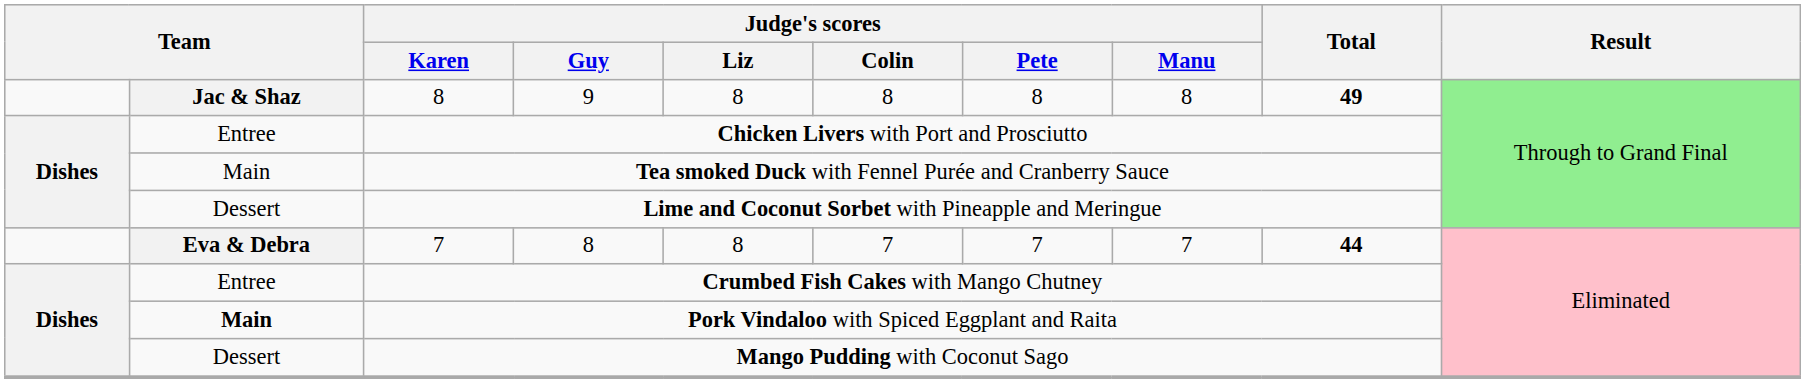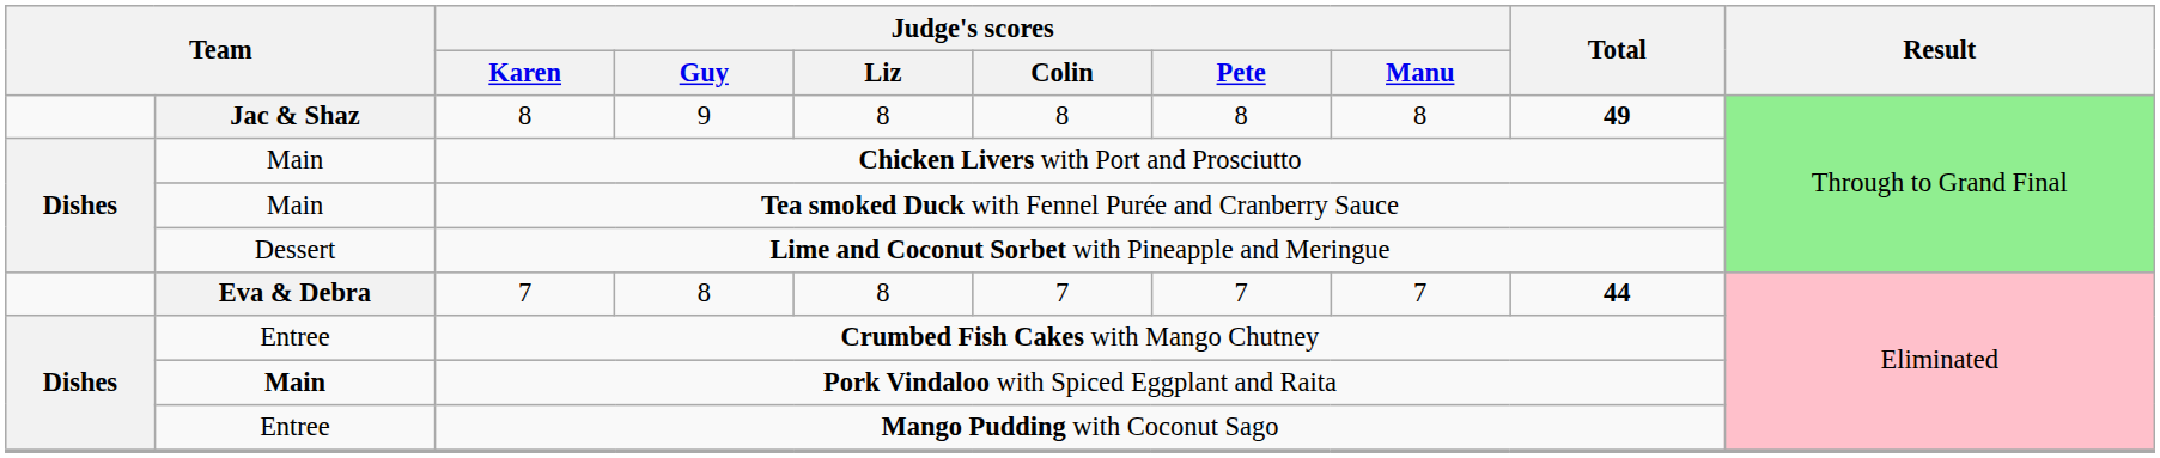 <table class="wikitable plainrowheaders" style="margin:1em auto; text-align:center; font-size:90%; width:80em;">
 <tr>
 <th rowspan="2" style="width:20%;" colspan="2">Team</th>
 <th colspan="6" style="width:50%;">Judge's scores</th>
 <th rowspan="2" style="width:10%;">Total<br></th>
 <th rowspan="2" style="width:20%;">Result</th>
 </tr>
 <tr>
 <th style="width:50px;"><a href='#'>Karen</a></th>
 <th style="width:50px;"><a href='#'>Guy</a></th>
 <th style="width:50px;">Liz</th>
 <th style="width:50px;">Colin</th>
 <th style="width:50px;"><a href='#'>Pete</a></th>
 <th style="width:50px;"><a href='#'>Manu</a></th>
 </tr>
 <tr>
 <td></td>
 <th>Jac & Shaz</th>
 <td>8</td>
 <td>9</td>
 <td>8</td>
 <td>8</td>
 <td>8</td>
 <td>8</td>
 <td><strong>49</strong></td>
 <td rowspan="4" style="background:lightgreen">Through to Grand Final</td>
 </tr>
 <tr>
 <th rowspan="3">Dishes</th>
-<td>Entree</td>
+<td>Main</td>
 <td colspan="7"><strong>Chicken Livers</strong> with Port and Prosciutto</td>
 </tr>
 <tr>
 <td>Main</td>
 <td colspan="7"><strong>Tea smoked Duck</strong> with Fennel Purée and Cranberry Sauce</td>
 </tr>
 <tr>
 <td>Dessert</td>
 <td colspan="7"><strong>Lime and Coconut Sorbet</strong> with Pineapple and Meringue</td>
 </tr>
 <tr>
 <td></td>
 <th>Eva & Debra</th>
 <td>7</td>
 <td>8</td>
 <td>8</td>
 <td>7</td>
 <td>7</td>
 <td>7</td>
 <td><strong>44</strong></td>
 <td rowspan="4" bgcolor="pink">Eliminated</td>
 </tr>
 <tr>
 <th rowspan="3">Dishes</th>
 <td>Entree</td>
 <td colspan="7"><strong>Crumbed Fish Cakes</strong> with Mango Chutney</td>
 </tr>
 <tr>
 <td><strong>Main</strong></td>
 <td colspan="7"><strong>Pork Vindaloo</strong> with Spiced Eggplant and Raita</td>
 </tr>
 <tr>
-<td>Dessert</td>
+<td>Entree</td>
 <td colspan="7"><strong>Mango Pudding</strong> with Coconut Sago</td>
 </tr>
 <tr style="border-top:3px solid #aaa;">
 </tr>
 </table>
